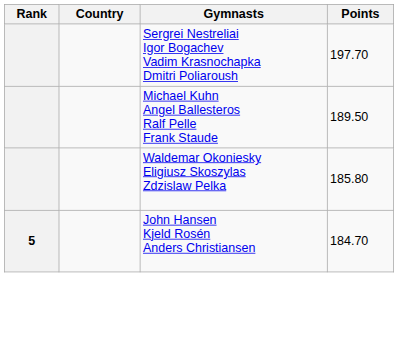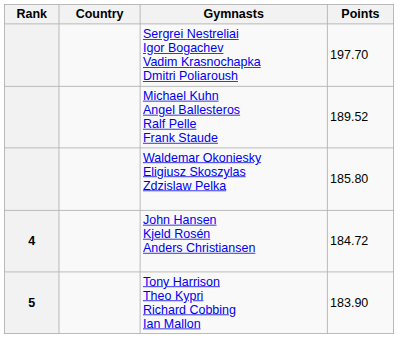 <table class="wikitable" width=500>
 <tr bgcolor="#efefef">
 <th>Rank</th>
 <th>Country</th>
 <th>Gymnasts</th>
 <th>Points</th>
 </tr>
 <tr>
 <th></th>
 <td></td>
 <td><a href='#'>Sergrei Nestreliai</a> <br> <a href='#'>Igor Bogachev</a> <br> <a href='#'>Vadim Krasnochapka</a><br> <a href='#'>Dmitri Poliaroush</a></td>
 <td>197.70</td>
 </tr>
 <tr>
 <th></th>
 <td></td>
 <td><a href='#'>Michael Kuhn</a> <br> <a href='#'>Angel Ballesteros</a> <br> <a href='#'>Ralf Pelle</a> <br> <a href='#'>Frank Staude</a></td>
-<td>189.50</td>
+<td>189.52</td>
 </tr>
 <tr>
 <th></th>
 <td></td>
 <td><a href='#'>Waldemar Okoniesky</a> <br> <a href='#'>Eligiusz Skoszylas</a> <br> <a href='#'>Zdzislaw Pelka</a> <br>  </td>
 <td>185.80</td>
 </tr>
 <tr>
+<th>4</th>
+<td></td>
+<td><a href='#'>John Hansen</a> <br> <a href='#'>Kjeld Rosén</a> <br> <a href='#'>Anders Christiansen</a> <br>  </td>
+<td>184.72</td>
+</tr>
+<tr>
 <th>5</th>
 <td></td>
-<td><a href='#'>John Hansen</a> <br> <a href='#'>Kjeld Rosén</a> <br> <a href='#'>Anders Christiansen</a> <br>  </td>
-<td>184.70</td>
+<td><a href='#'>Tony Harrison</a> <br> <a href='#'>Theo Kypri</a> <br> <a href='#'>Richard Cobbing</a> <br> <a href='#'>Ian Mallon</a></td>
+<td>183.90</td>
 </tr>
 </table>
